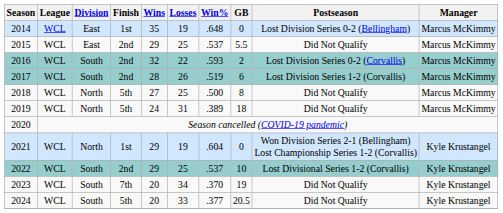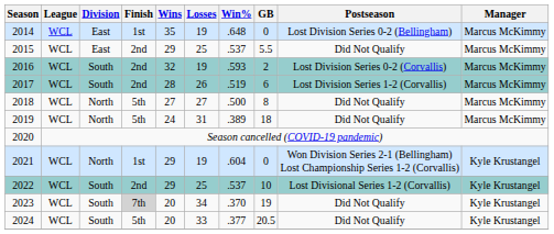 <table class="wikitable" style="text-align:center; font-size:95%">
 <tr>
 <th scope="col">Season</th>
 <th scope="col">League</th>
 <th scope="col"><a href='#'>Division</a></th>
 <th scope="col">Finish</th>
 <th scope="col"><a href='#'>Wins</a></th>
 <th scope="col"><a href='#'>Losses</a></th>
 <th scope="col"><a href='#'>Win%</a></th>
 <th scope="col">GB</th>
 <th scope="col">Postseason</th>
 <th scope="col">Manager</th>
 </tr>
 <tr>
 <td bgcolor="#D0E7FF">2014</td>
 <td bgcolor="#D0E7FF"><a href='#'>WCL</a></td>
 <td bgcolor="#D0E7FF">East</td>
 <td bgcolor="#D0E7FF">1st</td>
 <td bgcolor="#D0E7FF">35</td>
 <td bgcolor="#D0E7FF">19</td>
 <td bgcolor="#D0E7FF">.648</td>
 <td bgcolor="#D0E7FF">0</td>
 <td bgcolor="#D0E7FF">Lost Division Series 0-2 (<a href='#'>Bellingham</a>)</td>
 <td bgcolor="#D0E7FF">Marcus McKimmy</td>
 </tr>
 <tr>
 <td>2015</td>
 <td>WCL</td>
 <td>East</td>
 <td>2nd</td>
 <td>29</td>
 <td>25</td>
 <td>.537</td>
 <td>5.5</td>
 <td>Did Not Qualify</td>
 <td>Marcus McKimmy</td>
 </tr>
 <tr>
 <td bgcolor="#96CDCD">2016</td>
 <td bgcolor="#96CDCD">WCL</td>
 <td bgcolor="#96CDCD">South</td>
 <td bgcolor="#96CDCD">2nd</td>
 <td bgcolor="#96CDCD">32</td>
-<td bgcolor="#96CDCD">22</td>
+<td bgcolor="#96CDCD">19</td>
 <td bgcolor="#96CDCD">.593</td>
 <td bgcolor="#96CDCD">2</td>
 <td bgcolor="#96CDCD">Lost Division Series 0-2 (<a href='#'>Corvallis</a>)</td>
 <td bgcolor="#96CDCD">Marcus McKimmy</td>
 </tr>
 <tr>
 <td bgcolor="#96CDCD">2017</td>
 <td bgcolor="#96CDCD">WCL</td>
 <td bgcolor="#96CDCD">South</td>
 <td bgcolor="#96CDCD">2nd</td>
 <td bgcolor="#96CDCD">28</td>
 <td bgcolor="#96CDCD">26</td>
 <td bgcolor="#96CDCD">.519</td>
 <td bgcolor="#96CDCD">6</td>
 <td bgcolor="#96CDCD">Lost Division Series 1-2 (Corvallis)</td>
 <td bgcolor="#96CDCD">Marcus McKimmy</td>
 </tr>
 <tr>
 <td>2018</td>
 <td>WCL</td>
 <td>North</td>
 <td>5th</td>
 <td>27</td>
-<td>25</td>
+<td>27</td>
 <td>.500</td>
 <td>8</td>
 <td>Did Not Qualify</td>
 <td>Marcus McKimmy</td>
 </tr>
 <tr>
 <td>2019</td>
 <td>WCL</td>
 <td>North</td>
 <td>5th</td>
 <td>24</td>
 <td>31</td>
 <td>.389</td>
 <td>18</td>
 <td>Did Not Qualify</td>
 <td>Marcus McKimmy</td>
 </tr>
 <tr>
 <td>2020</td>
 <td colspan="9"><em>Season cancelled (<a href='#'>COVID-19 pandemic</a>)</td>
 </tr>
 <tr>
 <td bgcolor="#D0E7FF">2021</td>
 <td bgcolor="#D0E7FF">WCL</td>
 <td bgcolor="#D0E7FF">North</td>
 <td bgcolor="#D0E7FF">1st</td>
 <td bgcolor="#D0E7FF">29</td>
 <td bgcolor="#D0E7FF">19</td>
 <td bgcolor="#D0E7FF">.604</td>
 <td bgcolor="#D0E7FF">0</td>
 <td bgcolor="#D0E7FF">Won Division Series 2-1 (Bellingham) <br> Lost Championship Series 1-2 (Corvallis)</td>
 <td bgcolor="#D0E7FF">Kyle Krustangel</td>
 </tr>
 <tr>
 <td bgcolor="#96CDCD">2022</td>
 <td bgcolor="#96CDCD">WCL</td>
 <td bgcolor="#96CDCD">South</td>
 <td bgcolor="#96CDCD">2nd</td>
 <td bgcolor="#96CDCD">29</td>
 <td bgcolor="#96CDCD">25</td>
 <td bgcolor="#96CDCD">.537</td>
 <td bgcolor="#96CDCD">10</td>
 <td bgcolor="#96CDCD">Lost Divisional Series 1-2 (Corvallis)</td>
 <td bgcolor="#96CDCD">Kyle Krustangel</td>
 </tr>
 <tr>
 <td>2023</td>
 <td>WCL</td>
 <td>South</td>
-<td>7th</td>
+<td style="background: lightgrey;">7th</td>
 <td>20</td>
 <td>34</td>
 <td>.370</td>
 <td>19</td>
 <td>Did Not Qualify</td>
 <td>Kyle Krustangel</td>
 </tr>
 <tr>
 <td>2024</td>
 <td>WCL</td>
 <td>South</td>
 <td>5th</td>
 <td>20</td>
 <td>33</td>
 <td>.377</td>
 <td>20.5</td>
 <td>Did Not Qualify</td>
 <td>Kyle Krustangel</td>
 </tr>
 <tr>
 </tr>
 </table>
